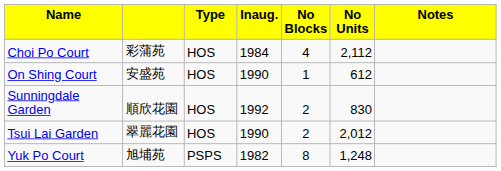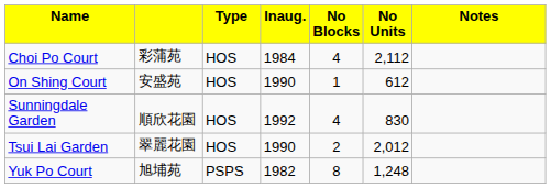 <table class="wikitable">
 <tr style="font-weight:bold;background-color:yellow" align="center">
 <td width="143.25" Height="12.75" valign="top">Name</td>
 <td width="72.75" valign="top"></td>
 <td width="59.25" valign="top">Type</td>
 <td width="48" valign="top">Inaug.</td>
 <td width="48" valign="top">No Blocks</td>
 <td width="48.75" valign="top">No Units</td>
 <td width="150.75" valign="top">Notes</td>
 </tr>
 <tr valign="bottom">
 <td Height="12.75"><a href='#'>Choi Po Court</a></td>
 <td>彩蒲苑</td>
 <td>HOS</td>
 <td>1984</td>
 <td align="center">4</td>
 <td align="right">2,112</td>
 <td></td>
 </tr>
 <tr valign="bottom">
 <td Height="12.75"><a href='#'>On Shing Court</a></td>
 <td>安盛苑</td>
 <td>HOS</td>
 <td>1990</td>
 <td align="center">1</td>
 <td align="right">612</td>
 <td></td>
 </tr>
 <tr valign="bottom">
 <td Height="12.75"><a href='#'>Sunningdale Garden</a></td>
 <td>順欣花園</td>
 <td>HOS</td>
 <td>1992</td>
-<td align="center">2</td>
+<td align="center">4</td>
 <td align="right">830</td>
 <td></td>
 </tr>
 <tr valign="bottom">
 <td Height="12.75"><a href='#'>Tsui Lai Garden</a></td>
 <td>翠麗花園</td>
 <td>HOS</td>
 <td>1990</td>
 <td align="center">2</td>
 <td align="right">2,012</td>
 <td></td>
 </tr>
 <tr valign="bottom">
 <td Height="12.75"><a href='#'>Yuk Po Court</a></td>
 <td>旭埔苑</td>
 <td>PSPS</td>
 <td>1982</td>
 <td align="center">8</td>
 <td align="right">1,248</td>
 <td></td>
 </tr>
 </table>
